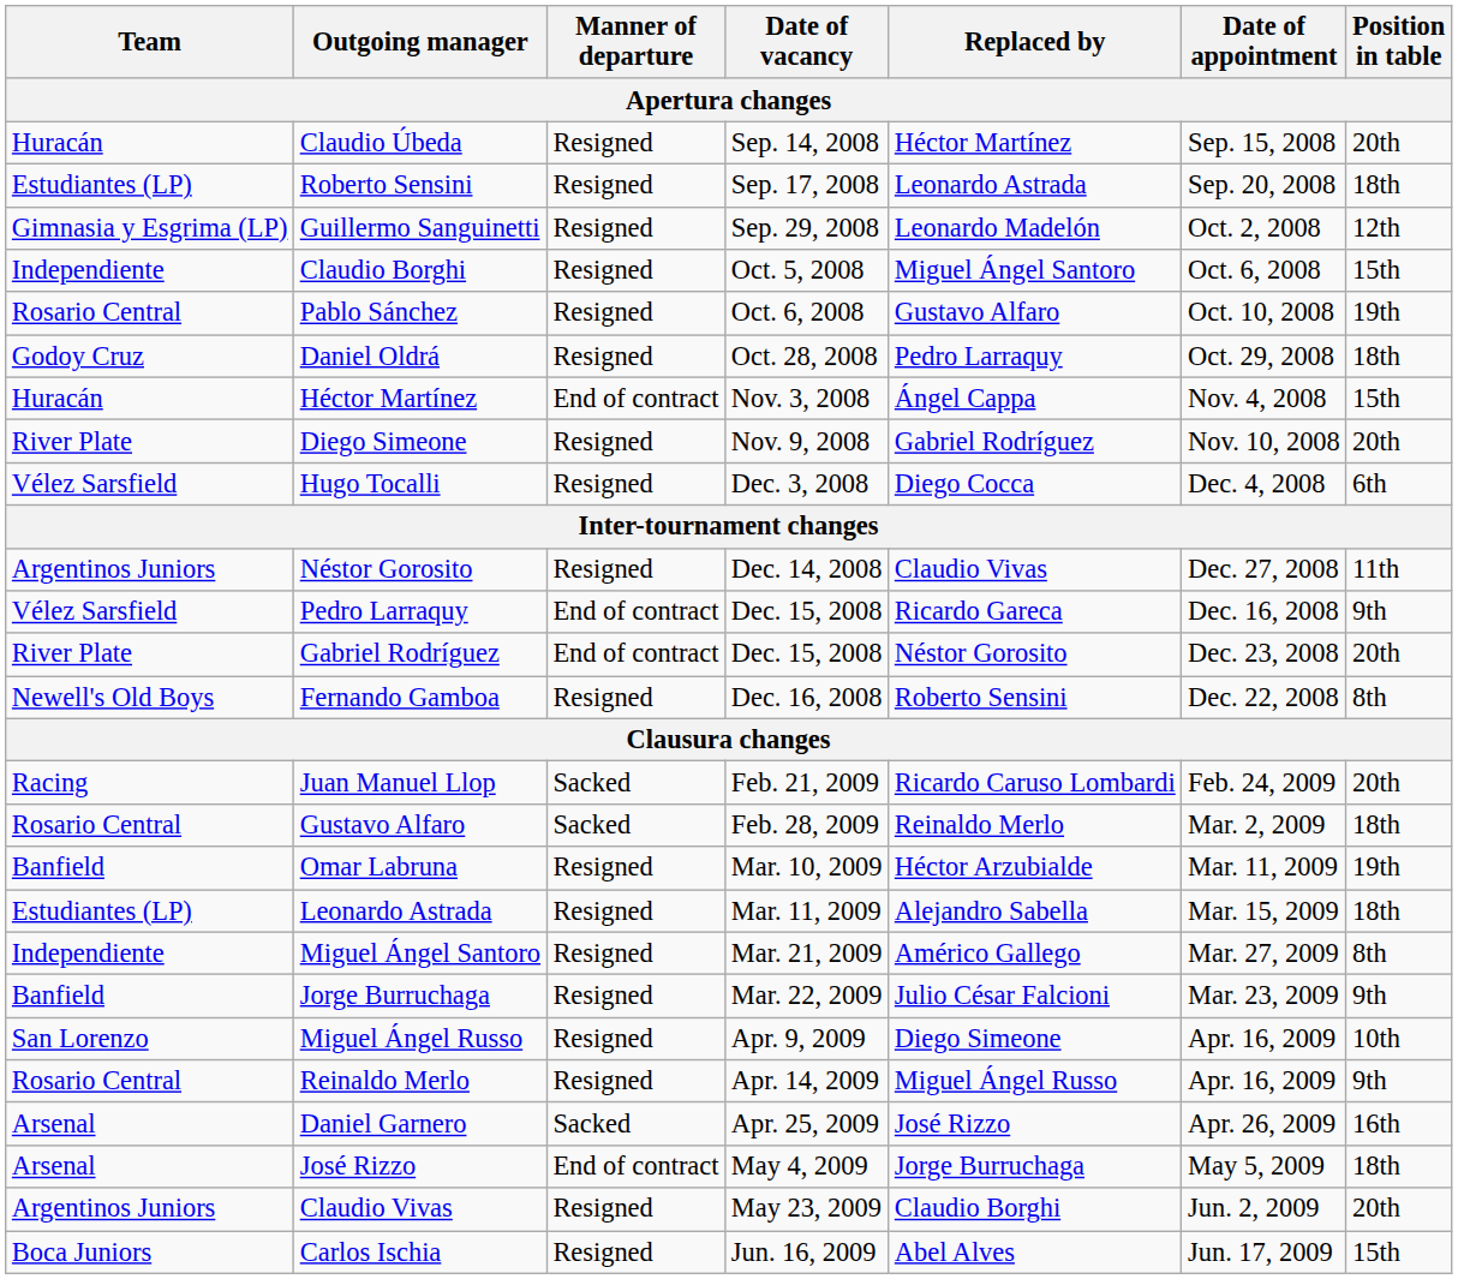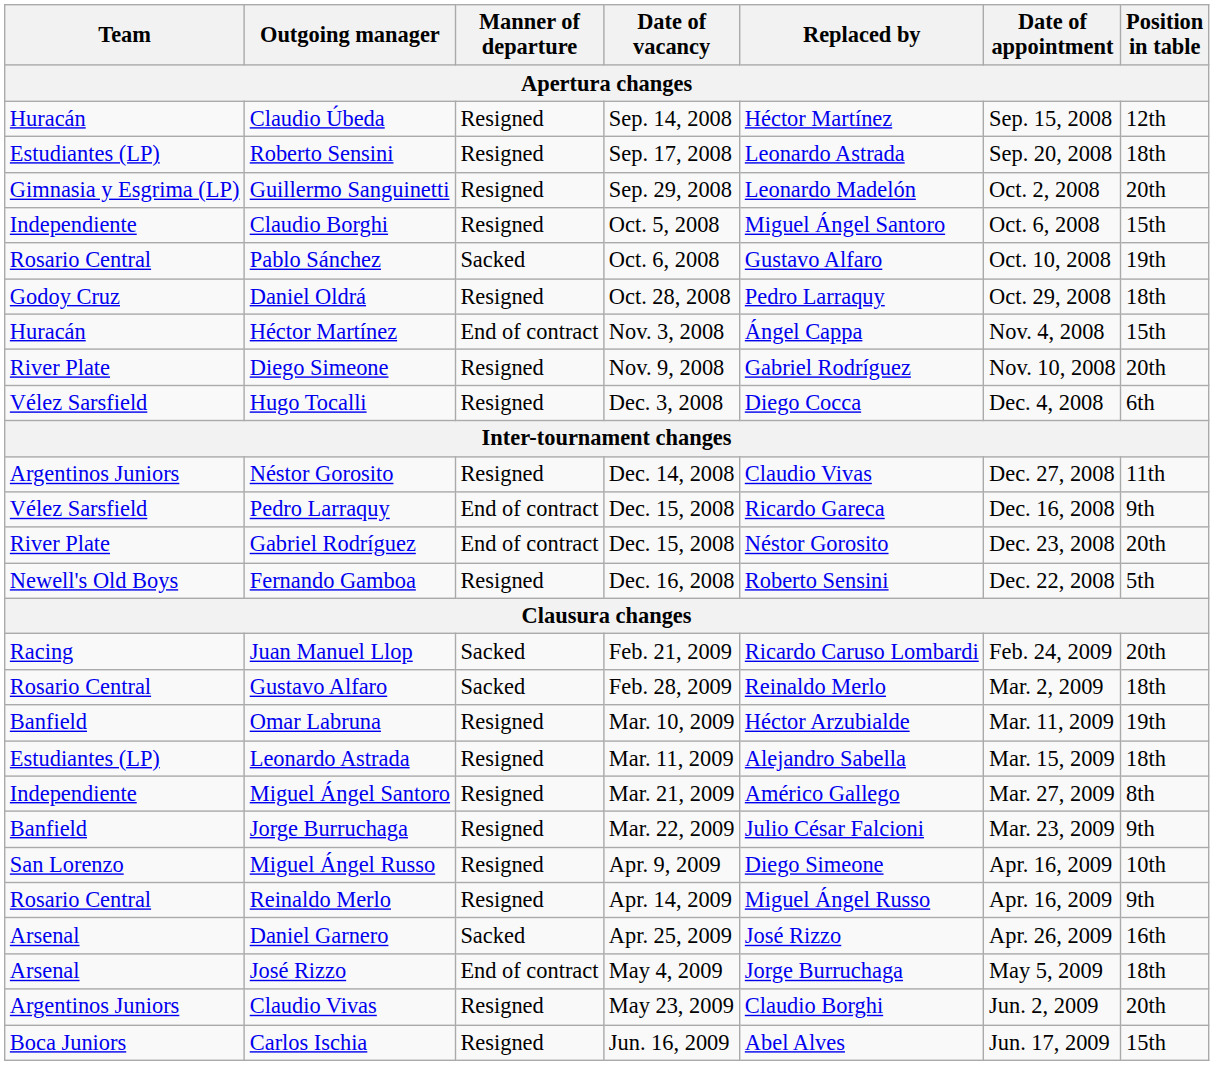 <table class="wikitable" border="1">
 <tr>
 <th>Team</th>
 <th>Outgoing manager</th>
 <th>Manner of<br>departure</th>
 <th>Date of<br>vacancy</th>
 <th>Replaced by</th>
 <th>Date of<br>appointment</th>
 <th>Position<br>in table</th>
 </tr>
 <tr>
 <th colspan=7>Apertura changes</th>
 </tr>
 <tr>
 <td><a href='#'>Huracán</a></td>
 <td> <a href='#'>Claudio Úbeda</a></td>
 <td>Resigned</td>
 <td>Sep. 14, 2008</td>
 <td> <a href='#'>Héctor Martínez</a> </td>
 <td>Sep. 15, 2008</td>
-<td>20th</td>
+<td>12th</td>
 </tr>
 <tr>
 <td><a href='#'>Estudiantes (LP)</a></td>
 <td> <a href='#'>Roberto Sensini</a></td>
 <td>Resigned</td>
 <td>Sep. 17, 2008</td>
 <td> <a href='#'>Leonardo Astrada</a></td>
 <td>Sep. 20, 2008</td>
 <td>18th</td>
 </tr>
 <tr>
 <td><a href='#'>Gimnasia y Esgrima (LP)</a></td>
 <td> <a href='#'>Guillermo Sanguinetti</a></td>
 <td>Resigned</td>
 <td>Sep. 29, 2008</td>
 <td> <a href='#'>Leonardo Madelón</a></td>
 <td>Oct. 2, 2008</td>
-<td>12th</td>
+<td>20th</td>
 </tr>
 <tr>
 <td><a href='#'>Independiente</a></td>
 <td> <a href='#'>Claudio Borghi</a></td>
 <td>Resigned</td>
 <td>Oct. 5, 2008</td>
 <td> <a href='#'>Miguel Ángel Santoro</a></td>
 <td>Oct. 6, 2008</td>
 <td>15th</td>
 </tr>
 <tr>
 <td><a href='#'>Rosario Central</a></td>
 <td> <a href='#'>Pablo Sánchez</a></td>
-<td>Resigned</td>
+<td>Sacked</td>
 <td>Oct. 6, 2008</td>
 <td> <a href='#'>Gustavo Alfaro</a></td>
 <td>Oct. 10, 2008</td>
 <td>19th</td>
 </tr>
 <tr>
 <td><a href='#'>Godoy Cruz</a></td>
 <td> <a href='#'>Daniel Oldrá</a></td>
 <td>Resigned</td>
 <td>Oct. 28, 2008</td>
 <td> <a href='#'>Pedro Larraquy</a> </td>
 <td>Oct. 29, 2008</td>
 <td>18th</td>
 </tr>
 <tr>
 <td><a href='#'>Huracán</a></td>
 <td> <a href='#'>Héctor Martínez</a> </td>
 <td>End of contract</td>
 <td>Nov. 3, 2008</td>
 <td> <a href='#'>Ángel Cappa</a></td>
 <td>Nov. 4, 2008</td>
 <td>15th</td>
 </tr>
 <tr>
 <td><a href='#'>River Plate</a></td>
 <td> <a href='#'>Diego Simeone</a></td>
 <td>Resigned</td>
 <td>Nov. 9, 2008</td>
 <td> <a href='#'>Gabriel Rodríguez</a> </td>
 <td>Nov. 10, 2008</td>
 <td>20th</td>
 </tr>
 <tr>
 <td><a href='#'>Vélez Sarsfield</a></td>
 <td> <a href='#'>Hugo Tocalli</a></td>
 <td>Resigned</td>
 <td>Dec. 3, 2008</td>
 <td> <a href='#'>Diego Cocca</a></td>
 <td>Dec. 4, 2008</td>
 <td>6th</td>
 </tr>
 <tr>
 <th colspan=7>Inter-tournament changes</th>
 </tr>
 <tr>
 <td><a href='#'>Argentinos Juniors</a></td>
 <td> <a href='#'>Néstor Gorosito</a></td>
 <td>Resigned</td>
 <td>Dec. 14, 2008</td>
 <td> <a href='#'>Claudio Vivas</a></td>
 <td>Dec. 27, 2008</td>
 <td>11th </td>
 </tr>
 <tr>
 <td><a href='#'>Vélez Sarsfield</a></td>
 <td> <a href='#'>Pedro Larraquy</a> </td>
 <td>End of contract</td>
 <td>Dec. 15, 2008</td>
 <td> <a href='#'>Ricardo Gareca</a></td>
 <td>Dec. 16, 2008</td>
 <td>9th </td>
 </tr>
 <tr>
 <td><a href='#'>River Plate</a></td>
 <td> <a href='#'>Gabriel Rodríguez</a> </td>
 <td>End of contract</td>
 <td>Dec. 15, 2008</td>
 <td> <a href='#'>Néstor Gorosito</a></td>
 <td>Dec. 23, 2008</td>
 <td>20th </td>
 </tr>
 <tr>
 <td><a href='#'>Newell's Old Boys</a></td>
 <td> <a href='#'>Fernando Gamboa</a></td>
 <td>Resigned</td>
 <td>Dec. 16, 2008</td>
 <td> <a href='#'>Roberto Sensini</a></td>
 <td>Dec. 22, 2008</td>
-<td>8th</td>
+<td>5th </td>
 </tr>
 <tr>
 <th colspan=7>Clausura changes</th>
 </tr>
 <tr>
 <td><a href='#'>Racing</a></td>
 <td> <a href='#'>Juan Manuel Llop</a></td>
 <td>Sacked</td>
 <td>Feb. 21, 2009</td>
 <td> <a href='#'>Ricardo Caruso Lombardi</a></td>
 <td>Feb. 24, 2009</td>
 <td>20th</td>
 </tr>
 <tr>
 <td><a href='#'>Rosario Central</a></td>
 <td> <a href='#'>Gustavo Alfaro</a></td>
 <td>Sacked</td>
 <td>Feb. 28, 2009</td>
 <td> <a href='#'>Reinaldo Merlo</a></td>
 <td>Mar. 2, 2009</td>
 <td>18th</td>
 </tr>
 <tr>
 <td><a href='#'>Banfield</a></td>
 <td> <a href='#'>Omar Labruna</a></td>
 <td>Resigned</td>
 <td>Mar. 10, 2009</td>
 <td> <a href='#'>Héctor Arzubialde</a></td>
 <td>Mar. 11, 2009</td>
 <td>19th</td>
 </tr>
 <tr>
 <td><a href='#'>Estudiantes (LP)</a></td>
 <td> <a href='#'>Leonardo Astrada</a></td>
 <td>Resigned</td>
 <td>Mar. 11, 2009</td>
 <td> <a href='#'>Alejandro Sabella</a></td>
 <td>Mar. 15, 2009</td>
 <td>18th</td>
 </tr>
 <tr>
 <td><a href='#'>Independiente</a></td>
 <td> <a href='#'>Miguel Ángel Santoro</a></td>
 <td>Resigned</td>
 <td>Mar. 21, 2009</td>
 <td> <a href='#'>Américo Gallego</a></td>
 <td>Mar. 27, 2009</td>
 <td>8th</td>
 </tr>
 <tr>
 <td><a href='#'>Banfield</a></td>
 <td> <a href='#'>Jorge Burruchaga</a></td>
 <td>Resigned</td>
 <td>Mar. 22, 2009</td>
 <td> <a href='#'>Julio César Falcioni</a></td>
 <td>Mar. 23, 2009</td>
 <td>9th</td>
 </tr>
 <tr>
 <td><a href='#'>San Lorenzo</a></td>
 <td> <a href='#'>Miguel Ángel Russo</a></td>
 <td>Resigned</td>
 <td>Apr. 9, 2009</td>
 <td> <a href='#'>Diego Simeone</a></td>
 <td>Apr. 16, 2009</td>
 <td>10th</td>
 </tr>
 <tr>
 <td><a href='#'>Rosario Central</a></td>
 <td> <a href='#'>Reinaldo Merlo</a></td>
 <td>Resigned</td>
 <td>Apr. 14, 2009</td>
 <td> <a href='#'>Miguel Ángel Russo</a></td>
 <td>Apr. 16, 2009</td>
 <td>9th</td>
 </tr>
 <tr>
 <td><a href='#'>Arsenal</a></td>
 <td> <a href='#'>Daniel Garnero</a></td>
 <td>Sacked</td>
 <td>Apr. 25, 2009</td>
 <td> <a href='#'>José Rizzo</a> </td>
 <td>Apr. 26, 2009</td>
 <td>16th</td>
 </tr>
 <tr>
 <td><a href='#'>Arsenal</a></td>
 <td> <a href='#'>José Rizzo</a> </td>
 <td>End of contract</td>
 <td>May 4, 2009</td>
 <td> <a href='#'>Jorge Burruchaga</a></td>
 <td>May 5, 2009</td>
 <td>18th</td>
 </tr>
 <tr>
 <td><a href='#'>Argentinos Juniors</a></td>
 <td> <a href='#'>Claudio Vivas</a></td>
 <td>Resigned</td>
 <td>May 23, 2009</td>
 <td> <a href='#'>Claudio Borghi</a></td>
 <td>Jun. 2, 2009</td>
 <td>20th</td>
 </tr>
 <tr>
 <td><a href='#'>Boca Juniors</a></td>
 <td> <a href='#'>Carlos Ischia</a></td>
 <td>Resigned</td>
 <td>Jun. 16, 2009</td>
 <td> <a href='#'>Abel Alves</a> </td>
 <td>Jun. 17, 2009</td>
 <td>15th</td>
 </tr>
 </table>
